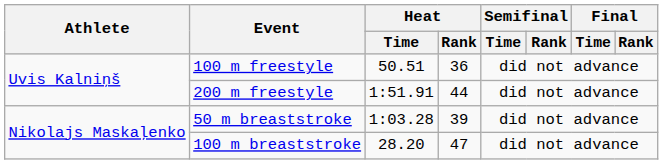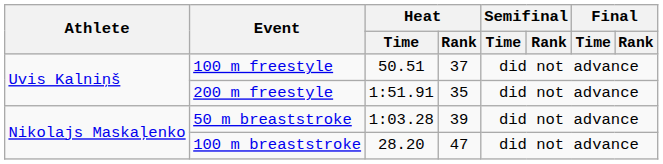 <table class=wikitable style="font-size:90%">
 <tr>
 <th rowspan="2">Athlete</th>
 <th rowspan="2">Event</th>
 <th colspan="2">Heat</th>
 <th colspan="2">Semifinal</th>
 <th colspan="2">Final</th>
 </tr>
 <tr style="font-size:95%">
 <th>Time</th>
 <th>Rank</th>
 <th>Time</th>
 <th>Rank</th>
 <th>Time</th>
 <th>Rank</th>
 </tr>
 <tr align=center>
 <td align=left rowspan=2><a href='#'>Uvis Kalniņš</a></td>
 <td align=left><a href='#'>100 m freestyle</a></td>
 <td>50.51</td>
-<td>36</td>
+<td>37</td>
 <td colspan=4>did not advance</td>
 </tr>
 <tr align=center>
 <td align=left><a href='#'>200 m freestyle</a></td>
 <td>1:51.91</td>
-<td>44</td>
+<td>35</td>
 <td colspan=4>did not advance</td>
 </tr>
 <tr align=center>
 <td align=left rowspan=2><a href='#'>Nikolajs Maskaļenko</a></td>
 <td align=left><a href='#'>50 m breaststroke</a></td>
 <td>1:03.28</td>
 <td>39</td>
 <td colspan=4>did not advance</td>
 </tr>
 <tr align=center>
 <td align=left><a href='#'>100 m breaststroke</a></td>
 <td>28.20</td>
 <td>47</td>
 <td colspan=4>did not advance</td>
 </tr>
 </table>
